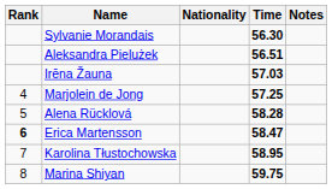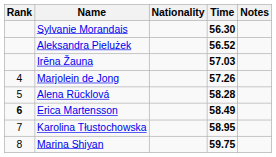 <table class="wikitable sortable" style="text-align:center">
 <tr>
 <th>Rank</th>
 <th>Name</th>
 <th>Nationality</th>
 <th>Time</th>
 <th>Notes</th>
 </tr>
 <tr>
 <td></td>
 <td align=left><a href='#'>Sylvanie Morandais</a></td>
 <td align=left></td>
 <td><strong>56.30</strong></td>
 <td></td>
 </tr>
 <tr>
 <td></td>
 <td align=left><a href='#'>Aleksandra Pielużek</a></td>
 <td align=left></td>
-<td><strong>56.51</strong></td>
+<td><strong>56.52</strong></td>
 <td></td>
 </tr>
 <tr>
 <td></td>
 <td align=left><a href='#'>Irēna Žauna</a></td>
 <td align=left></td>
 <td><strong>57.03</strong></td>
 <td></td>
 </tr>
 <tr>
 <td>4</td>
 <td align=left><a href='#'>Marjolein de Jong</a></td>
 <td align=left></td>
-<td><strong>57.25</strong></td>
+<td><strong>57.26</strong></td>
 <td></td>
 </tr>
 <tr>
 <td>5</td>
 <td align=left><a href='#'>Alena Rücklová</a></td>
 <td align=left></td>
 <td><strong>58.28</strong></td>
 <td></td>
 </tr>
 <tr>
 <td><strong>6</strong></td>
 <td align=left><a href='#'>Erica Martensson</a></td>
 <td align=left></td>
-<td><strong>58.47</strong></td>
+<td><strong>58.49</strong></td>
 <td></td>
 </tr>
 <tr>
 <td>7</td>
 <td align=left><a href='#'>Karolina Tłustochowska</a></td>
 <td align=left></td>
 <td><strong>58.95</strong></td>
 <td></td>
 </tr>
 <tr>
 <td>8</td>
 <td align=left><a href='#'>Marina Shiyan</a></td>
 <td align=left></td>
 <td><strong>59.75</strong></td>
 <td></td>
 </tr>
 </table>
